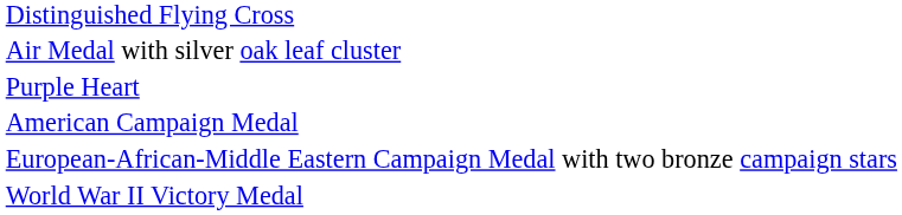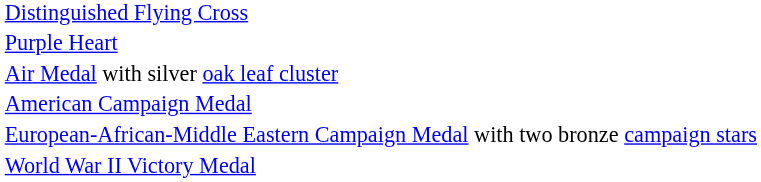 <table>
 <tr>
 <td></td>
 <td><a href='#'>Distinguished Flying Cross</a></td>
 </tr>
 <tr>
 <td></td>
-<td><a href='#'>Air Medal</a> with silver <a href='#'>oak leaf cluster</a></td>
+<td><a href='#'>Purple Heart</a></td>
 </tr>
 <tr>
 <td></td>
-<td><a href='#'>Purple Heart</a></td>
+<td><a href='#'>Air Medal</a> with silver <a href='#'>oak leaf cluster</a></td>
 </tr>
 <tr>
 <td></td>
 <td><a href='#'>American Campaign Medal</a></td>
 </tr>
 <tr>
 <td></td>
 <td><a href='#'>European-African-Middle Eastern Campaign Medal</a> with two bronze <a href='#'>campaign stars</a></td>
 </tr>
 <tr>
 <td></td>
 <td><a href='#'>World War II Victory Medal</a></td>
 </tr>
 </table>
